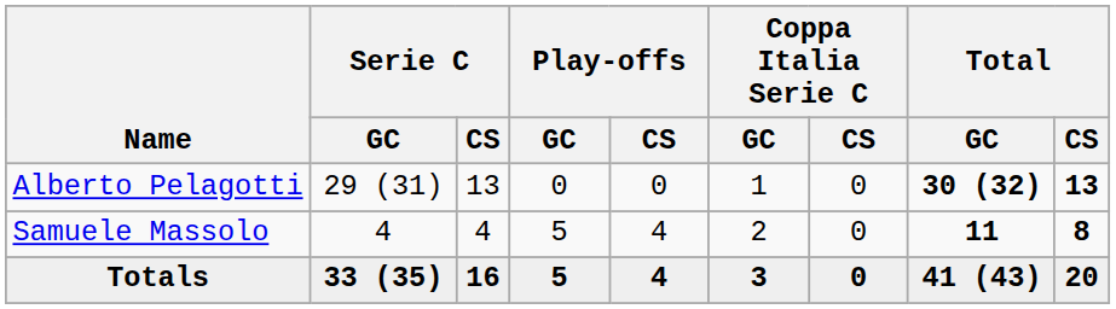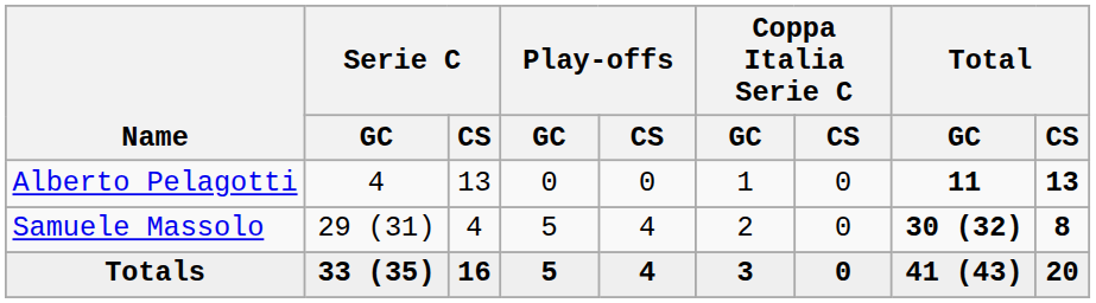 <table class="wikitable" style="text-align:center">
 <tr>
 <th rowspan="2" valign="bottom">Name</th>
 <th colspan="2" width="85">Serie C</th>
 <th colspan="2" width="85">Play-offs</th>
 <th colspan="2" width="85">Coppa Italia<br>Serie C</th>
 <th colspan="2" width="85">Total</th>
 </tr>
 <tr>
 <th>GC</th>
 <th>CS</th>
 <th>GC</th>
 <th>CS</th>
 <th>GC</th>
 <th>CS</th>
 <th>GC</th>
 <th>CS</th>
 </tr>
 <tr>
 <td align="left"> <a href='#'>Alberto Pelagotti</a></td>
-<td>29 (31)</td>
+<td>4</td>
 <td>13</td>
 <td>0</td>
 <td>0</td>
 <td>1</td>
 <td>0</td>
-<td><strong>30 (32)</strong></td>
+<td><strong>11</strong></td>
 <td><strong>13</strong></td>
 </tr>
 <tr>
 <td align="left"> <a href='#'>Samuele Massolo</a></td>
-<td>4</td>
+<td>29 (31)</td>
 <td>4</td>
 <td>5</td>
 <td>4</td>
 <td>2</td>
 <td>0</td>
-<td><strong>11</strong></td>
+<td><strong>30 (32)</strong></td>
 <td><strong>8</strong></td>
 </tr>
 <tr bgcolor="#EFEFEF">
 <td><strong>Totals</strong></td>
 <td><strong>33 (35)</strong></td>
 <td><strong>16</strong></td>
 <td><strong>5</strong></td>
 <td><strong>4</strong></td>
 <td><strong>3</strong></td>
 <td><strong>0</strong></td>
 <td><strong>41 (43)</strong></td>
 <td><strong>20</strong></td>
 </tr>
 </table>
